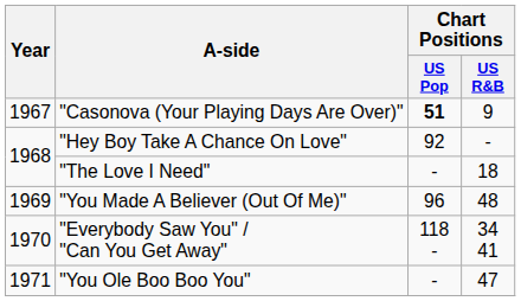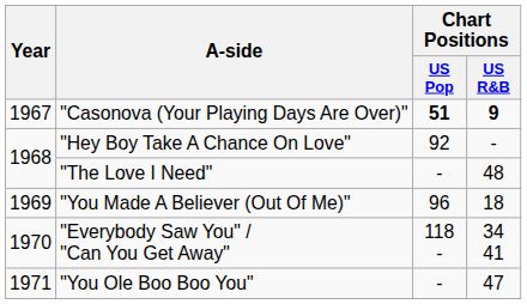 <table class="wikitable" style="text-align:center;">
 <tr>
 <th rowspan="2">Year</th>
 <th rowspan="2">A-side</th>
 <th colspan="2">Chart Positions</th>
 </tr>
 <tr style="font-size:small;">
 <th width="40"><a href='#'>US Pop</a></th>
 <th width="40"><a href='#'>US<br>R&B</a></th>
 </tr>
 <tr>
 <td rowspan="1">1967</td>
 <td align="left">"Casonova (Your Playing Days Are Over)"</td>
 <td><strong>51</strong></td>
-<td>9</td>
+<td><strong>9</strong></td>
 </tr>
 <tr>
 <td rowspan="2">1968</td>
 <td align="left">"Hey Boy Take A Chance On Love"</td>
 <td>92</td>
 <td>-</td>
 </tr>
 <tr>
 <td align="left">"The Love I Need"</td>
 <td>-</td>
-<td>18</td>
+<td>48</td>
 </tr>
 <tr>
 <td rowspan="1">1969</td>
 <td align="left">"You Made A Believer (Out Of Me)"</td>
 <td>96</td>
-<td>48</td>
+<td>18</td>
 </tr>
 <tr>
 <td rowspan="1">1970</td>
 <td align="left">"Everybody Saw You" /<br>"Can You Get Away"</td>
 <td>118<br>-</td>
 <td>34<br>41</td>
 </tr>
 <tr>
 <td rowspan="1">1971</td>
 <td align="left">"You Ole Boo Boo You"</td>
 <td>-</td>
 <td>47</td>
 </tr>
 <tr>
 </tr>
 </table>
